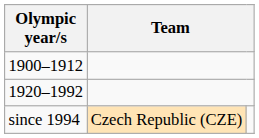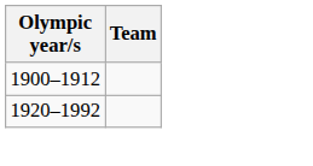 <table class = wikitable style = text-align:center;font-size:90%>
 <tr>
 <th>Olympic<br>year/s</th>
 <th colspan = 2>Team</th>
 </tr>
 <tr>
 <td align = left>1900–1912</td>
 <td colspan = 2></td>
 </tr>
 <tr>
 <td align = left>1920–1992</td>
 <td colspan = 2></td>
 </tr>
-<tr>
-<td align = left>since 1994</td>
-<td style = background:moccasin> Czech Republic (CZE)</td>
-<td></td>
-</tr>
 </table>
